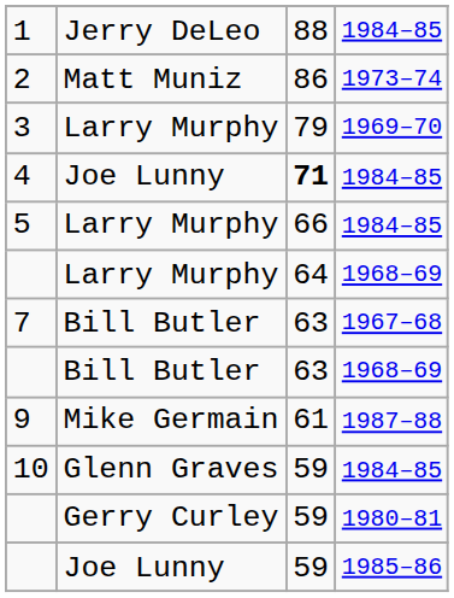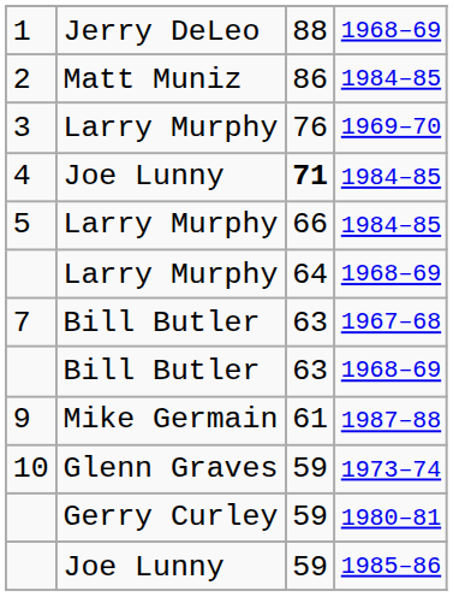 <table class="wikitable">
 <tr>
 </tr>
 <tr>
 <td>1</td>
 <td>Jerry DeLeo</td>
 <td>88</td>
-<td style="font-size:80%;"><a href='#'>1984–85</a></td>
+<td style="font-size:80%;"><a href='#'>1968–69</a></td>
 </tr>
 <tr>
 <td>2</td>
 <td>Matt Muniz</td>
 <td>86</td>
-<td style="font-size:80%;"><a href='#'>1973–74</a></td>
+<td style="font-size:80%;"><a href='#'>1984–85</a></td>
 </tr>
 <tr>
 <td>3</td>
 <td>Larry Murphy</td>
-<td>79</td>
+<td>76</td>
 <td style="font-size:80%;"><a href='#'>1969–70</a></td>
 </tr>
 <tr>
 <td>4</td>
 <td>Joe Lunny</td>
 <td><strong>71</strong></td>
 <td style="font-size:80%;"><a href='#'>1984–85</a></td>
 </tr>
 <tr>
 <td>5</td>
 <td>Larry Murphy</td>
 <td>66</td>
 <td style="font-size:80%;"><a href='#'>1984–85</a></td>
 </tr>
 <tr>
 <td></td>
 <td>Larry Murphy</td>
 <td>64</td>
 <td style="font-size:80%;"><a href='#'>1968–69</a></td>
 </tr>
 <tr>
 <td>7</td>
 <td>Bill Butler</td>
 <td>63</td>
 <td style="font-size:80%;"><a href='#'>1967–68</a></td>
 </tr>
 <tr>
 <td></td>
 <td>Bill Butler</td>
 <td>63</td>
 <td style="font-size:80%;"><a href='#'>1968–69</a></td>
 </tr>
 <tr>
 <td>9</td>
 <td>Mike Germain</td>
 <td>61</td>
 <td style="font-size:80%;"><a href='#'>1987–88</a></td>
 </tr>
 <tr>
 <td>10</td>
 <td>Glenn Graves</td>
 <td>59</td>
-<td style="font-size:80%;"><a href='#'>1984–85</a></td>
+<td style="font-size:80%;"><a href='#'>1973–74</a></td>
 </tr>
 <tr>
 <td></td>
 <td>Gerry Curley</td>
 <td>59</td>
 <td style="font-size:80%;"><a href='#'>1980–81</a></td>
 </tr>
 <tr>
 <td></td>
 <td>Joe Lunny</td>
 <td>59</td>
 <td style="font-size:80%;"><a href='#'>1985–86</a></td>
 </tr>
 </table>
